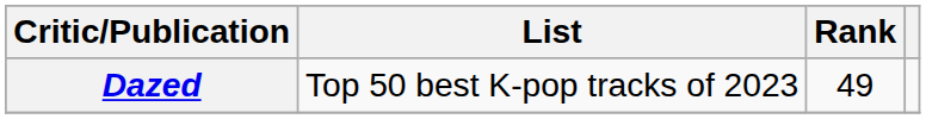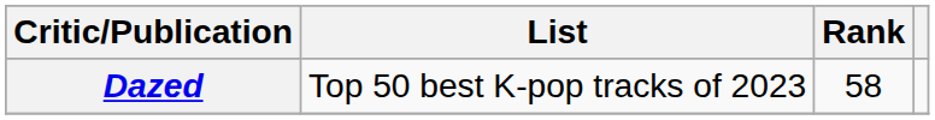 <table class="wikitable sortable plainrowheaders" style="text-align:center">
 <tr>
 <th scope="col">Critic/Publication</th>
 <th scope="col">List</th>
 <th scope="col">Rank</th>
 <th scope="col" class="unsortable"></th>
 </tr>
 <tr>
 <th scope="row"><em><a href='#'>Dazed</a></em></th>
 <td style="text-align:left">Top 50 best K-pop tracks of 2023</td>
-<td>49</td>
+<td>58</td>
 <td></td>
 </tr>
 <tr>
 </tr>
 </table>
